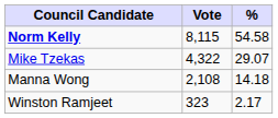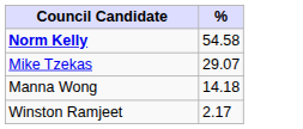 <table class="wikitable sortable">
 <tr>
 <th style="background:#ddf; width:200px;">Council Candidate</th>
-<th style="background:#ddf; width:50px;">Vote</th>
 <th style="background:#ddf; width:30px;">%</th>
 </tr>
 <tr>
 <td><strong><a href='#'>Norm Kelly</a></strong></td>
-<td>8,115</td>
 <td>54.58</td>
 </tr>
 <tr>
 <td><a href='#'>Mike Tzekas</a></td>
-<td>4,322</td>
 <td>29.07</td>
 </tr>
 <tr>
 <td>Manna Wong</td>
-<td>2,108</td>
 <td>14.18</td>
 </tr>
 <tr>
 <td>Winston Ramjeet</td>
-<td>323</td>
 <td>2.17</td>
 </tr>
 </table>
